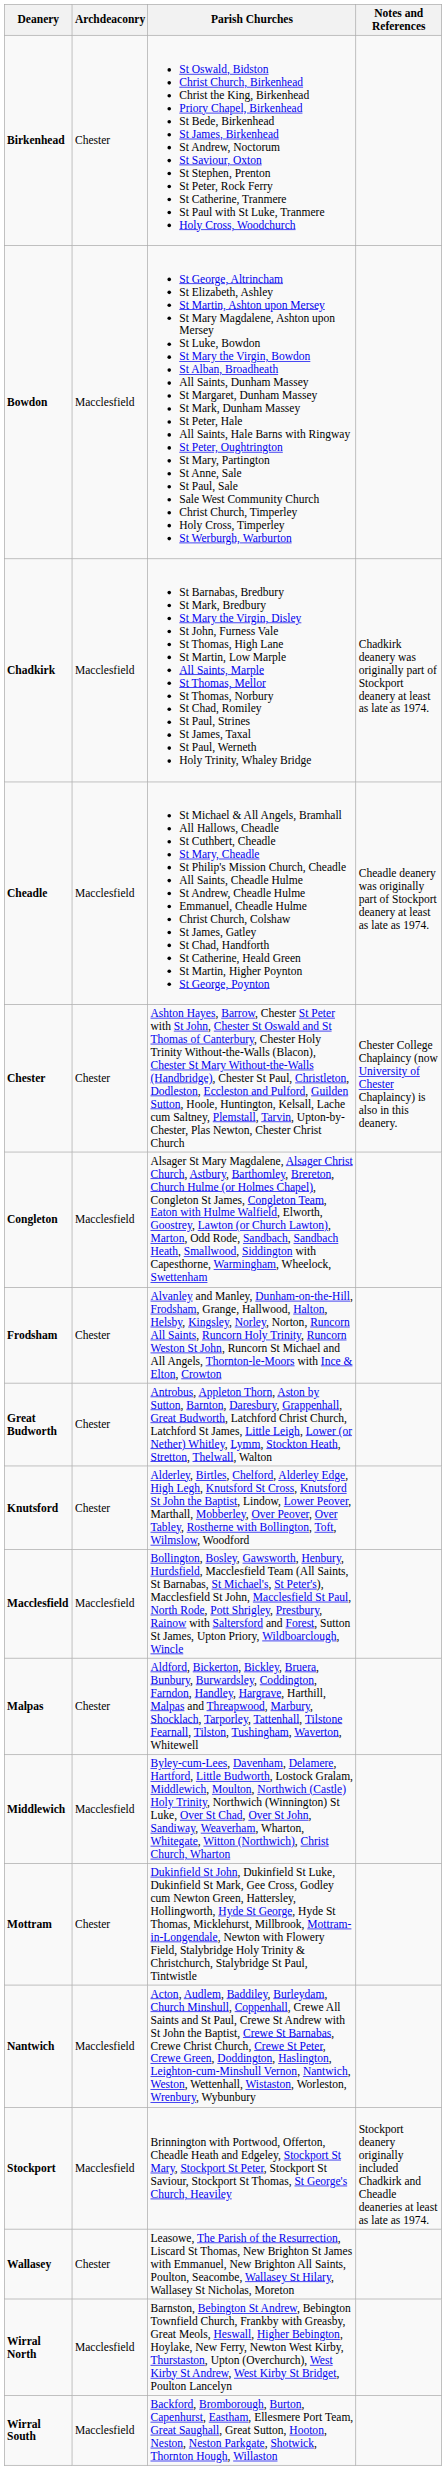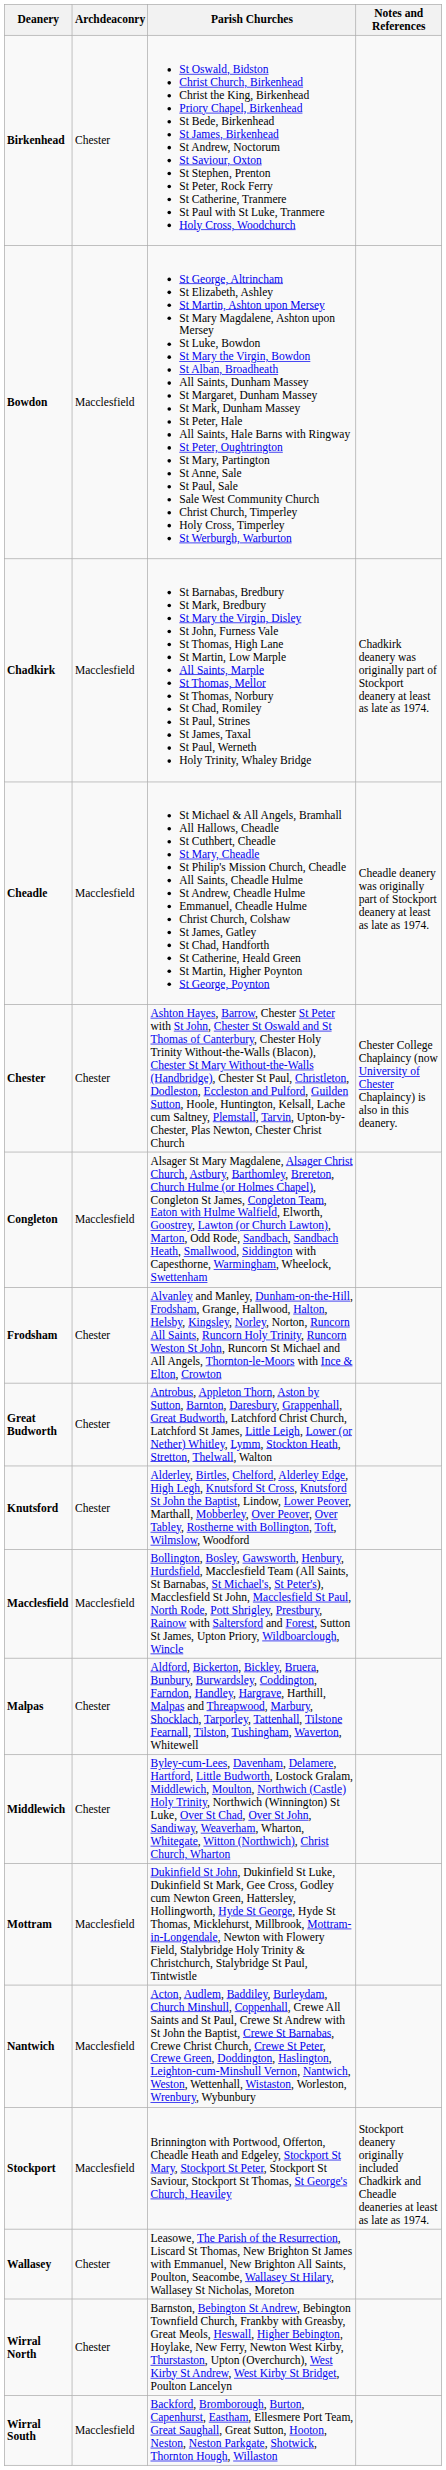 <table class="wikitable sortable">
 <tr>
 <th><strong>Deanery</strong></th>
 <th><strong>Archdeaconry</strong></th>
 <th><strong>Parish Churches</strong></th>
 <th><strong>Notes and References</strong></th>
 </tr>
 <tr>
 <td><strong>Birkenhead</strong></td>
 <td>Chester</td>
 <td><br><ul><li><a href='#'>St Oswald, Bidston</a></li><li><a href='#'>Christ Church, Birkenhead</a></li><li>Christ the King, Birkenhead</li><li><a href='#'>Priory Chapel, Birkenhead</a></li><li>St Bede, Birkenhead</li><li><a href='#'>St James, Birkenhead</a></li><li>St Andrew, Noctorum</li><li><a href='#'>St Saviour, Oxton</a></li><li>St Stephen, Prenton</li><li>St Peter, Rock Ferry</li><li>St Catherine, Tranmere</li><li>St Paul with St Luke, Tranmere</li><li><a href='#'>Holy Cross, Woodchurch</a></li></ul></td>
 <td></td>
 </tr>
 <tr>
 <td><strong>Bowdon</strong></td>
 <td>Macclesfield</td>
 <td><br><ul><li><a href='#'>St George, Altrincham</a></li><li>St Elizabeth, Ashley</li><li><a href='#'>St Martin, Ashton upon Mersey</a></li><li>St Mary Magdalene, Ashton upon Mersey</li><li>St Luke, Bowdon</li><li><a href='#'>St Mary the Virgin, Bowdon</a></li><li><a href='#'>St Alban, Broadheath</a></li><li>All Saints, Dunham Massey</li><li>St Margaret, Dunham Massey</li><li>St Mark, Dunham Massey</li><li>St Peter, Hale</li><li>All Saints, Hale Barns with Ringway</li><li><a href='#'>St Peter, Oughtrington</a></li><li>St Mary, Partington</li><li>St Anne, Sale</li><li>St Paul, Sale</li><li>Sale West Community Church</li><li>Christ Church, Timperley</li><li>Holy Cross, Timperley</li><li><a href='#'>St Werburgh, Warburton</a></li></ul></td>
 <td></td>
 </tr>
 <tr>
 <td><strong>Chadkirk</strong></td>
 <td>Macclesfield</td>
 <td><br><ul><li>St Barnabas, Bredbury</li><li>St Mark, Bredbury</li><li><a href='#'>St Mary the Virgin, Disley</a></li><li>St John, Furness Vale</li><li>St Thomas, High Lane</li><li>St Martin, Low Marple</li><li><a href='#'>All Saints, Marple</a></li><li><a href='#'>St Thomas, Mellor</a></li><li>St Thomas, Norbury</li><li>St Chad, Romiley</li><li>St Paul, Strines</li><li>St James, Taxal</li><li>St Paul, Werneth</li><li>Holy Trinity, Whaley Bridge</li></ul></td>
 <td><br>Chadkirk deanery was originally part of Stockport deanery at least as late as 1974.</td>
 </tr>
 <tr>
 <td><strong>Cheadle</strong></td>
 <td>Macclesfield</td>
 <td><br><ul><li>St Michael & All Angels, Bramhall</li><li>All Hallows, Cheadle</li><li>St Cuthbert, Cheadle</li><li><a href='#'>St Mary, Cheadle</a></li><li>St Philip's Mission Church, Cheadle</li><li>All Saints, Cheadle Hulme</li><li>St Andrew, Cheadle Hulme</li><li>Emmanuel, Cheadle Hulme</li><li>Christ Church, Colshaw</li><li>St James, Gatley</li><li>St Chad, Handforth</li><li>St Catherine, Heald Green</li><li>St Martin, Higher Poynton</li><li><a href='#'>St George, Poynton</a></li></ul></td>
 <td><br>Cheadle deanery was originally part of Stockport deanery at least as late as 1974.</td>
 </tr>
 <tr>
 <td><strong>Chester</strong></td>
 <td>Chester</td>
 <td><a href='#'>Ashton Hayes</a>, <a href='#'>Barrow</a>, Chester <a href='#'>St Peter</a> with <a href='#'>St John</a>, <a href='#'>Chester St Oswald and St Thomas of Canterbury</a>, Chester Holy Trinity Without-the-Walls (Blacon), <a href='#'>Chester St Mary Without-the-Walls (Handbridge)</a>, Chester St Paul, <a href='#'>Christleton</a>, <a href='#'>Dodleston</a>, <a href='#'>Eccleston and Pulford</a>, <a href='#'>Guilden Sutton</a>, Hoole, Huntington, Kelsall, Lache cum Saltney, <a href='#'>Plemstall</a>, <a href='#'>Tarvin</a>, Upton-by-Chester, Plas Newton, Chester Christ Church</td>
 <td><br>Chester College Chaplaincy (now <a href='#'>University of Chester</a> Chaplaincy) is also in this deanery.</td>
 </tr>
 <tr>
 <td><strong>Congleton</strong></td>
 <td>Macclesfield</td>
 <td>Alsager St Mary Magdalene, <a href='#'>Alsager Christ Church</a>, <a href='#'>Astbury</a>, <a href='#'>Barthomley</a>, <a href='#'>Brereton</a>, <a href='#'>Church Hulme (or Holmes Chapel)</a>, Congleton St James, <a href='#'>Congleton Team</a>, <a href='#'>Eaton with Hulme Walfield</a>, Elworth, <a href='#'>Goostrey</a>, <a href='#'>Lawton (or Church Lawton)</a>, <a href='#'>Marton</a>, Odd Rode, <a href='#'>Sandbach</a>, <a href='#'>Sandbach Heath</a>, <a href='#'>Smallwood</a>, <a href='#'>Siddington</a> with Capesthorne, <a href='#'>Warmingham</a>, Wheelock, <a href='#'>Swettenham</a></td>
 <td></td>
 </tr>
 <tr>
 <td><strong>Frodsham</strong></td>
 <td>Chester</td>
 <td><a href='#'>Alvanley</a> and Manley, <a href='#'>Dunham-on-the-Hill</a>, <a href='#'>Frodsham</a>, Grange, Hallwood, <a href='#'>Halton</a>, <a href='#'>Helsby</a>, <a href='#'>Kingsley</a>, <a href='#'>Norley</a>, Norton, <a href='#'>Runcorn All Saints</a>, <a href='#'>Runcorn Holy Trinity</a>, <a href='#'>Runcorn Weston St John</a>, Runcorn St Michael and All Angels, <a href='#'>Thornton-le-Moors</a> with <a href='#'>Ince & Elton</a>, <a href='#'>Crowton</a></td>
 <td></td>
 </tr>
 <tr>
 <td><strong>Great Budworth</strong></td>
 <td>Chester</td>
 <td><a href='#'>Antrobus</a>, <a href='#'>Appleton Thorn</a>, <a href='#'>Aston by Sutton</a>, <a href='#'>Barnton</a>, <a href='#'>Daresbury</a>, <a href='#'>Grappenhall</a>, <a href='#'>Great Budworth</a>, Latchford Christ Church, Latchford St James, <a href='#'>Little Leigh</a>, <a href='#'>Lower (or Nether) Whitley</a>, <a href='#'>Lymm</a>, <a href='#'>Stockton Heath</a>, <a href='#'>Stretton</a>, <a href='#'>Thelwall</a>, Walton</td>
 <td></td>
 </tr>
 <tr>
 <td><strong>Knutsford</strong></td>
 <td>Chester</td>
 <td><a href='#'>Alderley</a>, <a href='#'>Birtles</a>, <a href='#'>Chelford</a>, <a href='#'>Alderley Edge</a>, <a href='#'>High Legh</a>, <a href='#'>Knutsford St Cross</a>, <a href='#'>Knutsford St John the Baptist</a>, Lindow, <a href='#'>Lower Peover</a>, Marthall, <a href='#'>Mobberley</a>, <a href='#'>Over Peover</a>, <a href='#'>Over Tabley</a>, <a href='#'>Rostherne with Bollington</a>, <a href='#'>Toft</a>, <a href='#'>Wilmslow</a>, Woodford</td>
 <td></td>
 </tr>
 <tr>
 <td><strong>Macclesfield</strong></td>
 <td>Macclesfield</td>
 <td><a href='#'>Bollington</a>, <a href='#'>Bosley</a>, <a href='#'>Gawsworth</a>, <a href='#'>Henbury</a>, <a href='#'>Hurdsfield</a>, Macclesfield Team (All Saints, St Barnabas, <a href='#'>St Michael's</a>, <a href='#'>St Peter's</a>), Macclesfield St John, <a href='#'>Macclesfield St Paul</a>, <a href='#'>North Rode</a>, <a href='#'>Pott Shrigley</a>, <a href='#'>Prestbury</a>, <a href='#'>Rainow</a> with <a href='#'>Saltersford</a> and <a href='#'>Forest</a>, Sutton St James, Upton Priory, <a href='#'>Wildboarclough</a>, <a href='#'>Wincle</a></td>
 <td></td>
 </tr>
 <tr>
 <td><strong>Malpas</strong></td>
 <td>Chester</td>
 <td><a href='#'>Aldford</a>, <a href='#'>Bickerton</a>, <a href='#'>Bickley</a>, <a href='#'>Bruera</a>, <a href='#'>Bunbury</a>, <a href='#'>Burwardsley</a>, <a href='#'>Coddington</a>, <a href='#'>Farndon</a>, <a href='#'>Handley</a>, <a href='#'>Hargrave</a>, Harthill, <a href='#'>Malpas</a> and <a href='#'>Threapwood</a>, <a href='#'>Marbury</a>, <a href='#'>Shocklach</a>, <a href='#'>Tarporley</a>, <a href='#'>Tattenhall</a>, <a href='#'>Tilstone Fearnall</a>, <a href='#'>Tilston</a>, <a href='#'>Tushingham</a>, <a href='#'>Waverton</a>, Whitewell</td>
 <td></td>
 </tr>
 <tr>
 <td><strong>Middlewich</strong></td>
-<td>Macclesfield</td>
+<td>Chester</td>
 <td><a href='#'>Byley-cum-Lees</a>, <a href='#'>Davenham</a>, <a href='#'>Delamere</a>, <a href='#'>Hartford</a>, <a href='#'>Little Budworth</a>, Lostock Gralam, <a href='#'>Middlewich</a>, <a href='#'>Moulton</a>, <a href='#'>Northwich (Castle) Holy Trinity</a>, Northwich (Winnington) St Luke, <a href='#'>Over St Chad</a>, <a href='#'>Over St John</a>, <a href='#'>Sandiway</a>, <a href='#'>Weaverham</a>, Wharton, <a href='#'>Whitegate</a>, <a href='#'>Witton (Northwich)</a>, <a href='#'>Christ Church, Wharton</a></td>
 <td></td>
 </tr>
 <tr>
 <td><strong>Mottram</strong></td>
-<td>Chester</td>
+<td>Macclesfield</td>
 <td><a href='#'>Dukinfield St John</a>, Dukinfield St Luke, Dukinfield St Mark, Gee Cross, Godley cum Newton Green, Hattersley, Hollingworth, <a href='#'>Hyde St George</a>, Hyde St Thomas, Micklehurst, Millbrook, <a href='#'>Mottram-in-Longendale</a>, Newton with Flowery Field, Stalybridge Holy Trinity & Christchurch, Stalybridge St Paul, Tintwistle</td>
 <td></td>
 </tr>
 <tr>
 <td><strong>Nantwich</strong></td>
 <td>Macclesfield</td>
 <td><a href='#'>Acton</a>, <a href='#'>Audlem</a>, <a href='#'>Baddiley</a>, <a href='#'>Burleydam</a>, <a href='#'>Church Minshull</a>, <a href='#'>Coppenhall</a>, Crewe All Saints and St Paul, Crewe St Andrew with St John the Baptist, <a href='#'>Crewe St Barnabas</a>, Crewe Christ Church, <a href='#'>Crewe St Peter</a>, <a href='#'>Crewe Green</a>, <a href='#'>Doddington</a>, <a href='#'>Haslington</a>, <a href='#'>Leighton-cum-Minshull Vernon</a>, <a href='#'>Nantwich</a>, <a href='#'>Weston</a>, Wettenhall, <a href='#'>Wistaston</a>, Worleston, <a href='#'>Wrenbury</a>, Wybunbury</td>
 <td></td>
 </tr>
 <tr>
 <td><strong>Stockport</strong></td>
 <td>Macclesfield</td>
 <td>Brinnington with Portwood, Offerton, Cheadle Heath and Edgeley, <a href='#'>Stockport St Mary</a>, <a href='#'>Stockport St Peter</a>, Stockport St Saviour, Stockport St Thomas, <a href='#'>St George's Church, Heaviley</a></td>
 <td><br>Stockport deanery originally included Chadkirk and Cheadle deaneries at least as late as 1974.</td>
 </tr>
 <tr>
 <td><strong>Wallasey</strong></td>
 <td>Chester</td>
 <td>Leasowe, <a href='#'>The Parish of the Resurrection</a>, Liscard St Thomas, New Brighton St James with Emmanuel, New Brighton All Saints, Poulton, Seacombe, <a href='#'>Wallasey St Hilary</a>, Wallasey St Nicholas, Moreton</td>
 <td></td>
 </tr>
 <tr>
 <td><strong>Wirral North</strong></td>
-<td>Macclesfield</td>
+<td>Chester</td>
 <td>Barnston, <a href='#'>Bebington St Andrew</a>, Bebington Townfield Church, Frankby with Greasby, Great Meols, <a href='#'>Heswall</a>, <a href='#'>Higher Bebington</a>, Hoylake, New Ferry, Newton West Kirby, <a href='#'>Thurstaston</a>, Upton (Overchurch), <a href='#'>West Kirby St Andrew</a>, <a href='#'>West Kirby St Bridget</a>, Poulton Lancelyn</td>
 <td></td>
 </tr>
 <tr>
 <td><strong>Wirral South</strong></td>
 <td>Macclesfield</td>
 <td><a href='#'>Backford</a>, <a href='#'>Bromborough</a>, <a href='#'>Burton</a>, <a href='#'>Capenhurst</a>, <a href='#'>Eastham</a>, Ellesmere Port Team, <a href='#'>Great Saughall</a>, Great Sutton, <a href='#'>Hooton</a>, <a href='#'>Neston</a>, <a href='#'>Neston Parkgate</a>, <a href='#'>Shotwick</a>, <a href='#'>Thornton Hough</a>, <a href='#'>Willaston</a></td>
 <td></td>
 </tr>
 </table>
